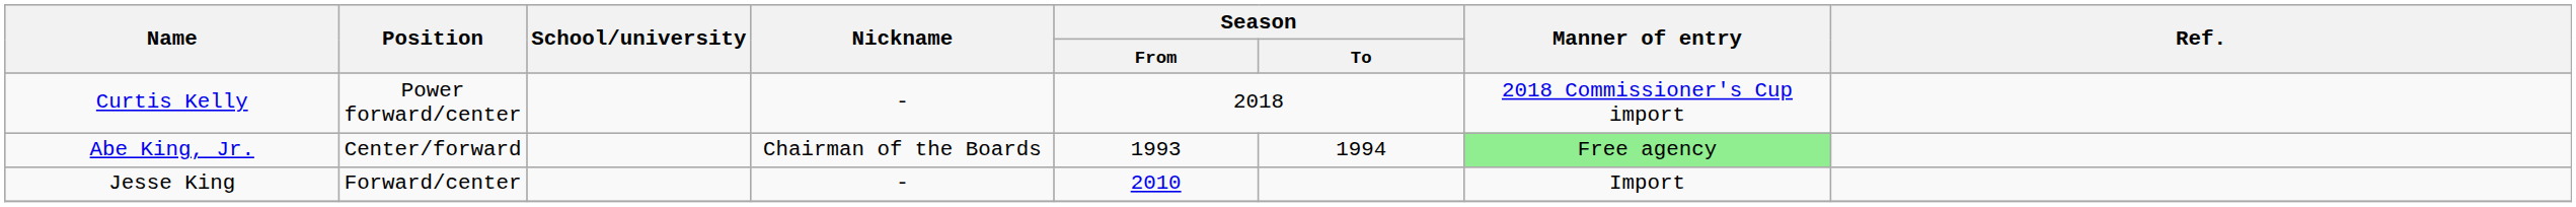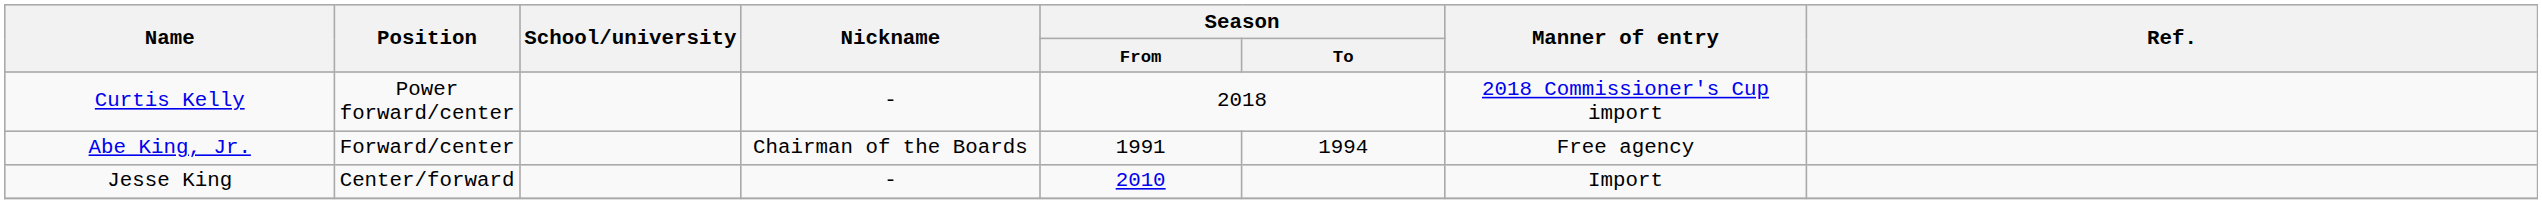 <table class="wikitable sortable" style="text-align:center" width="100%">
 <tr>
 <th style="width:200px;" rowspan="2">Name</th>
 <th style="width:80px;" rowspan="2">Position</th>
 <th style="width:130px;" rowspan="2">School/university</th>
 <th style="width:180px;" rowspan="2">Nickname</th>
 <th style="width:130px; text-align:center;" colspan="2">Season</th>
 <th style="width:220px; text-align:center;" rowspan="2">Manner of entry</th>
 <th rowspan="2" class=unsortable>Ref.</th>
 </tr>
 <tr>
 <th style="width:8%; text-align:center;"><small>From</small></th>
 <th style="width:8%; text-align:center;"><small>To</small></th>
 </tr>
 <tr>
 <td><a href='#'>Curtis Kelly</a></td>
 <td>Power forward/center</td>
 <td></td>
 <td>-</td>
 <td colspan="2">2018</td>
 <td><a href='#'>2018 Commissioner's Cup</a> import</td>
 <td></td>
 </tr>
 <tr>
 <td><a href='#'>Abe King, Jr.</a></td>
-<td>Center/forward</td>
+<td>Forward/center</td>
 <td></td>
 <td>Chairman of the Boards</td>
-<td>1993</td>
+<td>1991</td>
 <td>1994</td>
-<td style="background: lightgreen;">Free agency</td>
+<td>Free agency</td>
 <td></td>
 </tr>
 <tr>
 <td>Jesse King</td>
-<td>Forward/center</td>
+<td>Center/forward</td>
 <td></td>
 <td>-</td>
 <td><a href='#'>2010</a></td>
 <td></td>
 <td>Import</td>
 <td></td>
 </tr>
 <tr>
 </tr>
 </table>
